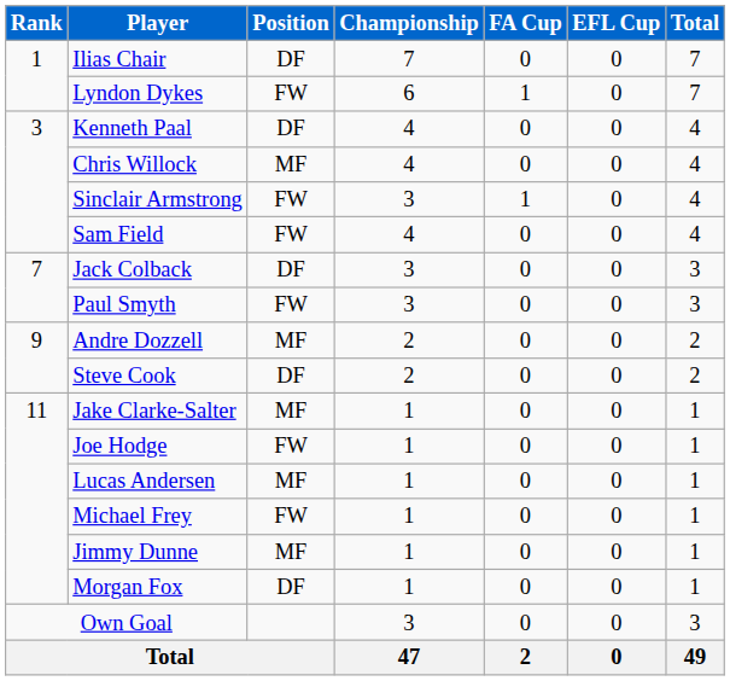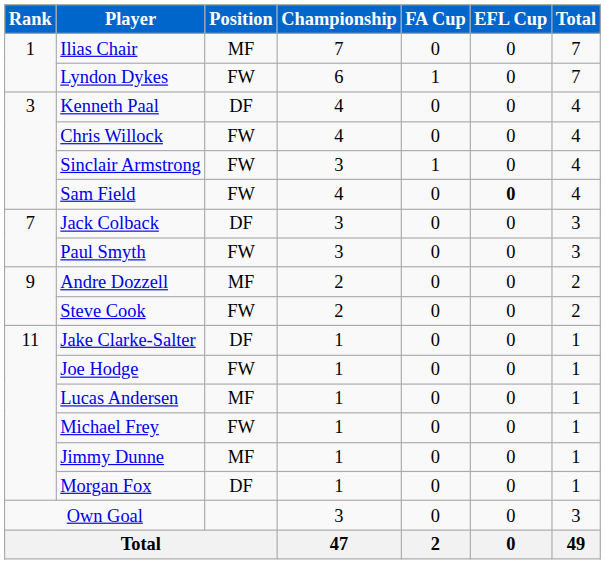 <table class="wikitable">
 <tr>
 <th style=background-color:#0066CC;color:#FFFFFF>Rank</th>
 <th style=background-color:#0066CC;color:#FFFFFF>Player</th>
 <th style=background-color:#0066CC;color:#FFFFFF>Position</th>
 <th style=background-color:#0066CC;color:#FFFFFF>Championship</th>
 <th style=background-color:#0066CC;color:#FFFFFF>FA Cup</th>
 <th style=background-color:#0066CC;color:#FFFFFF>EFL Cup</th>
 <th style=background-color:#0066CC;color:#FFFFFF>Total</th>
 </tr>
 <tr>
 <td align=center valign=top rowspan=2>1</td>
 <td> <a href='#'>Ilias Chair</a></td>
-<td align=center>DF</td>
+<td align=center>MF</td>
 <td align=center>7</td>
 <td align=center>0</td>
 <td align=center>0</td>
 <td align=center>7</td>
 </tr>
 <tr>
 <td> <a href='#'>Lyndon Dykes</a></td>
 <td align=center>FW</td>
 <td align=center>6</td>
 <td align=center>1</td>
 <td align=center>0</td>
 <td align=center>7</td>
 </tr>
 <tr>
 <td align=center valign=top rowspan=4>3</td>
 <td> <a href='#'>Kenneth Paal</a></td>
 <td align=center>DF</td>
 <td align=center>4</td>
 <td align=center>0</td>
 <td align=center>0</td>
 <td align=center>4</td>
 </tr>
 <tr>
 <td> <a href='#'>Chris Willock</a></td>
-<td align=center>MF</td>
+<td align=center>FW</td>
 <td align=center>4</td>
 <td align=center>0</td>
 <td align=center>0</td>
 <td align=center>4</td>
 </tr>
 <tr>
 <td> <a href='#'>Sinclair Armstrong</a></td>
 <td align=center>FW</td>
 <td align=center>3</td>
 <td align=center>1</td>
 <td align=center>0</td>
 <td align=center>4</td>
 </tr>
 <tr>
 <td> <a href='#'>Sam Field</a></td>
 <td align=center>FW</td>
 <td align=center>4</td>
 <td align=center>0</td>
-<td align=center>0</td>
+<td align=center><strong>0</strong></td>
 <td align=center>4</td>
 </tr>
 <tr>
 <td align=center valign=top rowspan=2>7</td>
 <td> <a href='#'>Jack Colback</a></td>
 <td align=center>DF</td>
 <td align=center>3</td>
 <td align=center>0</td>
 <td align=center>0</td>
 <td align=center>3</td>
 </tr>
 <tr>
 <td> <a href='#'>Paul Smyth</a></td>
 <td align=center>FW</td>
 <td align=center>3</td>
 <td align=center>0</td>
 <td align=center>0</td>
 <td align=center>3</td>
 </tr>
 <tr>
 <td align=center valign=top rowspan=2>9</td>
 <td> <a href='#'>Andre Dozzell</a></td>
 <td align=center>MF</td>
 <td align=center>2</td>
 <td align=center>0</td>
 <td align=center>0</td>
 <td align=center>2</td>
 </tr>
 <tr>
 <td> <a href='#'>Steve Cook</a></td>
-<td align=center>DF</td>
+<td align=center>FW</td>
 <td align=center>2</td>
 <td align=center>0</td>
 <td align=center>0</td>
 <td align=center>2</td>
 </tr>
 <tr>
 <td align=center valign=top rowspan=6>11</td>
 <td> <a href='#'>Jake Clarke-Salter</a></td>
-<td align=center>MF</td>
+<td align=center>DF</td>
 <td align=center>1</td>
 <td align=center>0</td>
 <td align=center>0</td>
 <td align=center>1</td>
 </tr>
 <tr>
 <td> <a href='#'>Joe Hodge</a></td>
 <td align=center>FW</td>
 <td align=center>1</td>
 <td align=center>0</td>
 <td align=center>0</td>
 <td align=center>1</td>
 </tr>
 <tr>
 <td> <a href='#'>Lucas Andersen</a></td>
 <td align=center>MF</td>
 <td align=center>1</td>
 <td align=center>0</td>
 <td align=center>0</td>
 <td align=center>1</td>
 </tr>
 <tr>
 <td> <a href='#'>Michael Frey</a></td>
 <td align=center>FW</td>
 <td align=center>1</td>
 <td align=center>0</td>
 <td align=center>0</td>
 <td align=center>1</td>
 </tr>
 <tr>
 <td> <a href='#'>Jimmy Dunne</a></td>
 <td align=center>MF</td>
 <td align=center>1</td>
 <td align=center>0</td>
 <td align=center>0</td>
 <td align=center>1</td>
 </tr>
 <tr>
 <td> <a href='#'>Morgan Fox</a></td>
 <td align=center>DF</td>
 <td align=center>1</td>
 <td align=center>0</td>
 <td align=center>0</td>
 <td align=center>1</td>
 </tr>
 <tr |>
 <td colspan=2 align=center><a href='#'>Own Goal</a></td>
 <td align=center></td>
 <td align=center>3</td>
 <td align=center>0</td>
 <td align=center>0</td>
 <td align=center>3</td>
 </tr>
 <tr>
 <th colspan=3>Total</th>
 <th>47</th>
 <th>2</th>
 <th>0</th>
 <th>49</th>
 </tr>
 </table>
